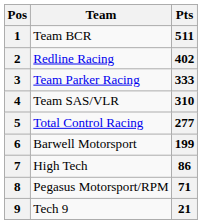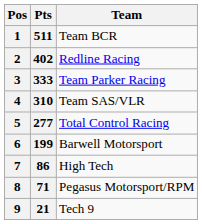 <table class="wikitable" style="font-size: 85%">
 <tr valign="top">
 <th valign="middle">Pos</th>
+<th valign="middle">Pts</th>
 <th valign="middle">Team</th>
-<th valign="middle">Pts</th>
 </tr>
 <tr>
 <th>1</th>
+<th>511</th>
 <td>Team BCR</td>
-<th>511</th>
 </tr>
 <tr>
 <th>2</th>
+<th>402</th>
 <td><a href='#'>Redline Racing</a></td>
-<th>402</th>
 </tr>
 <tr>
 <th>3</th>
+<th>333</th>
 <td><a href='#'>Team Parker Racing</a></td>
-<th>333</th>
 </tr>
 <tr>
 <th>4</th>
+<th>310</th>
 <td>Team SAS/VLR</td>
-<th>310</th>
 </tr>
 <tr>
 <th>5</th>
+<th>277</th>
 <td><a href='#'>Total Control Racing</a></td>
-<th>277</th>
 </tr>
 <tr>
 <th>6</th>
+<th>199</th>
 <td>Barwell Motorsport</td>
-<th>199</th>
 </tr>
 <tr>
 <th>7</th>
+<th>86</th>
 <td>High Tech</td>
-<th>86</th>
 </tr>
 <tr>
 <th>8</th>
+<th>71</th>
 <td>Pegasus Motorsport/RPM</td>
-<th>71</th>
 </tr>
 <tr>
 <th>9</th>
+<th>21</th>
 <td>Tech 9</td>
-<th>21</th>
 </tr>
 </table>
